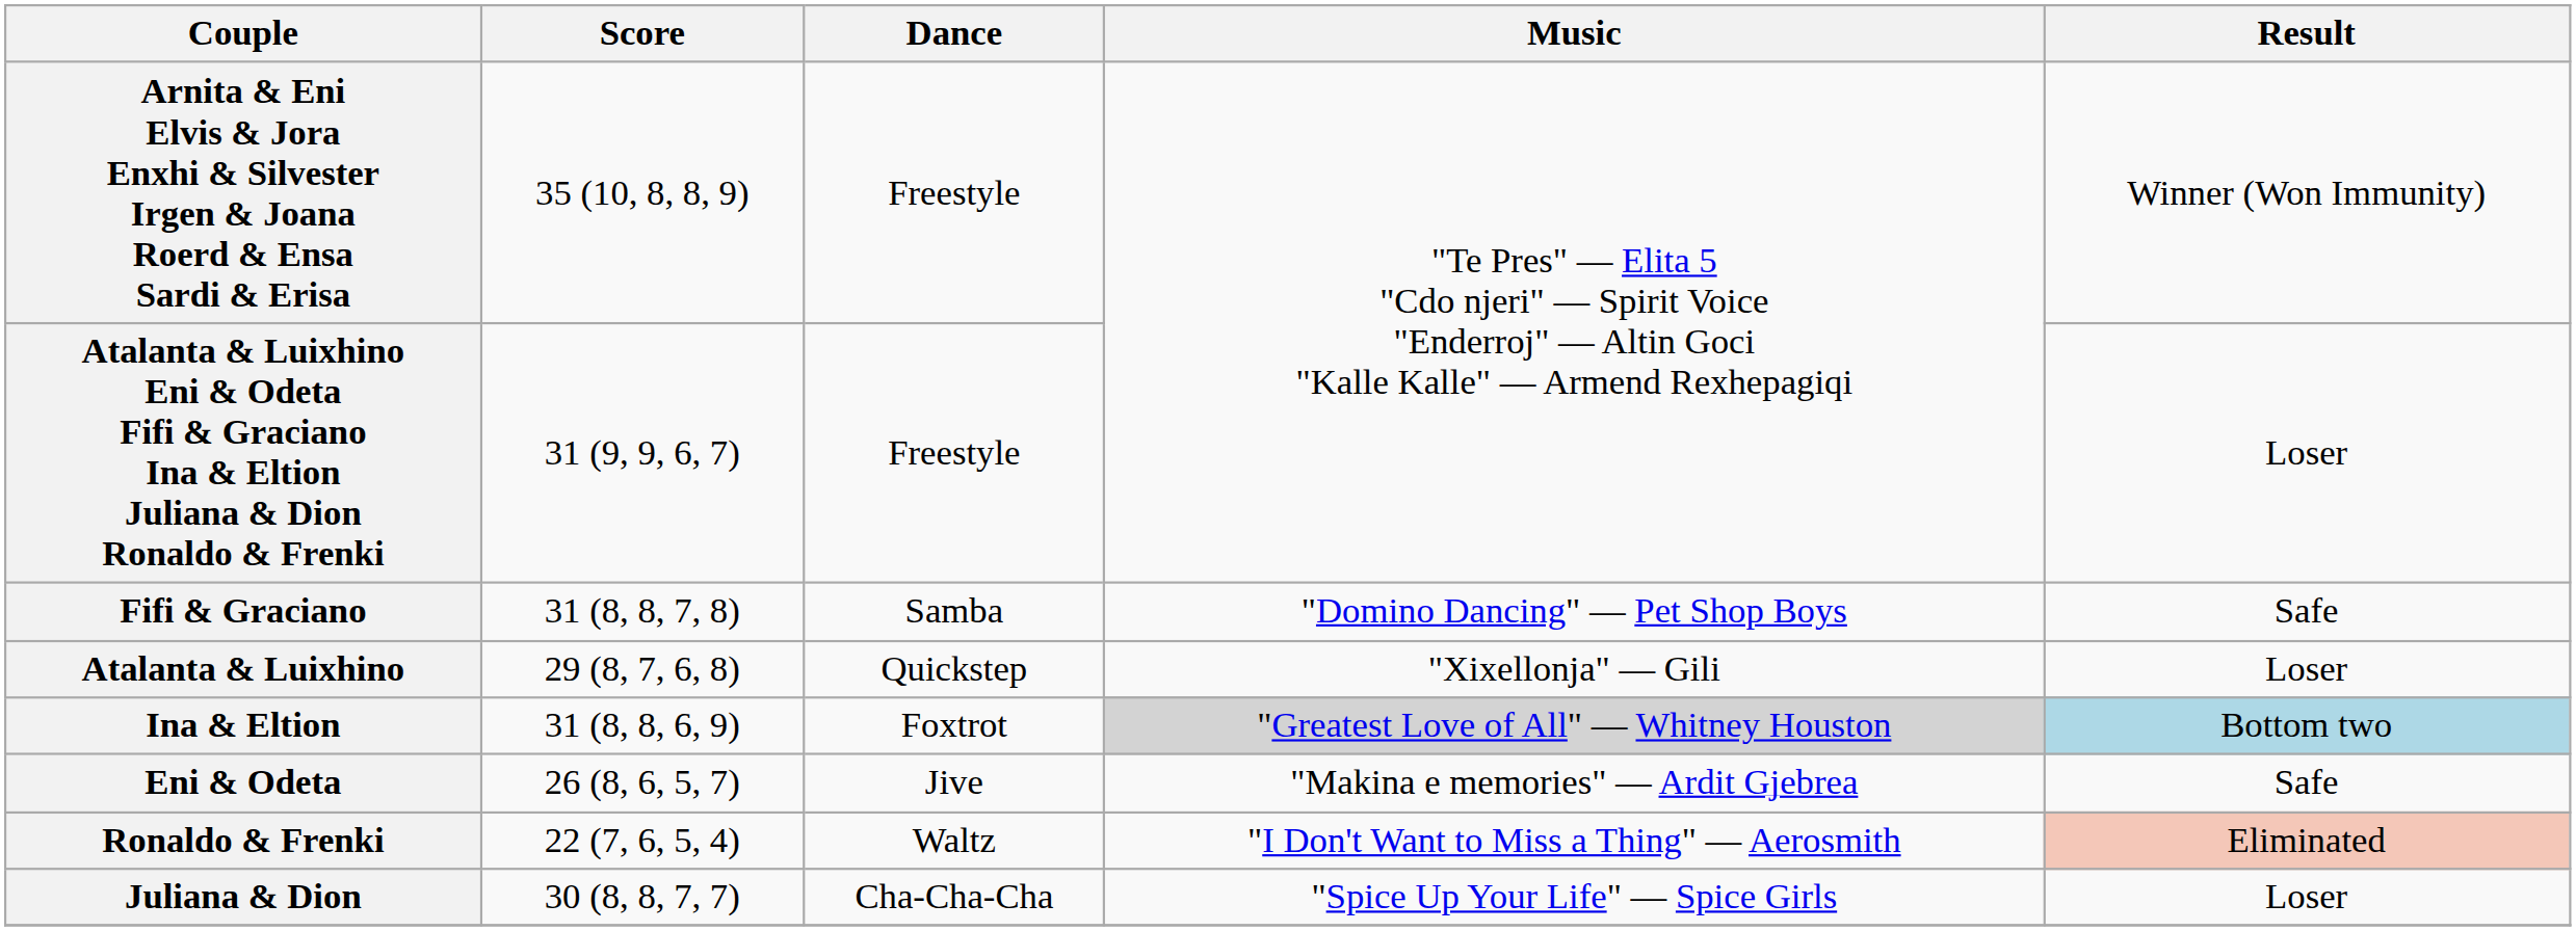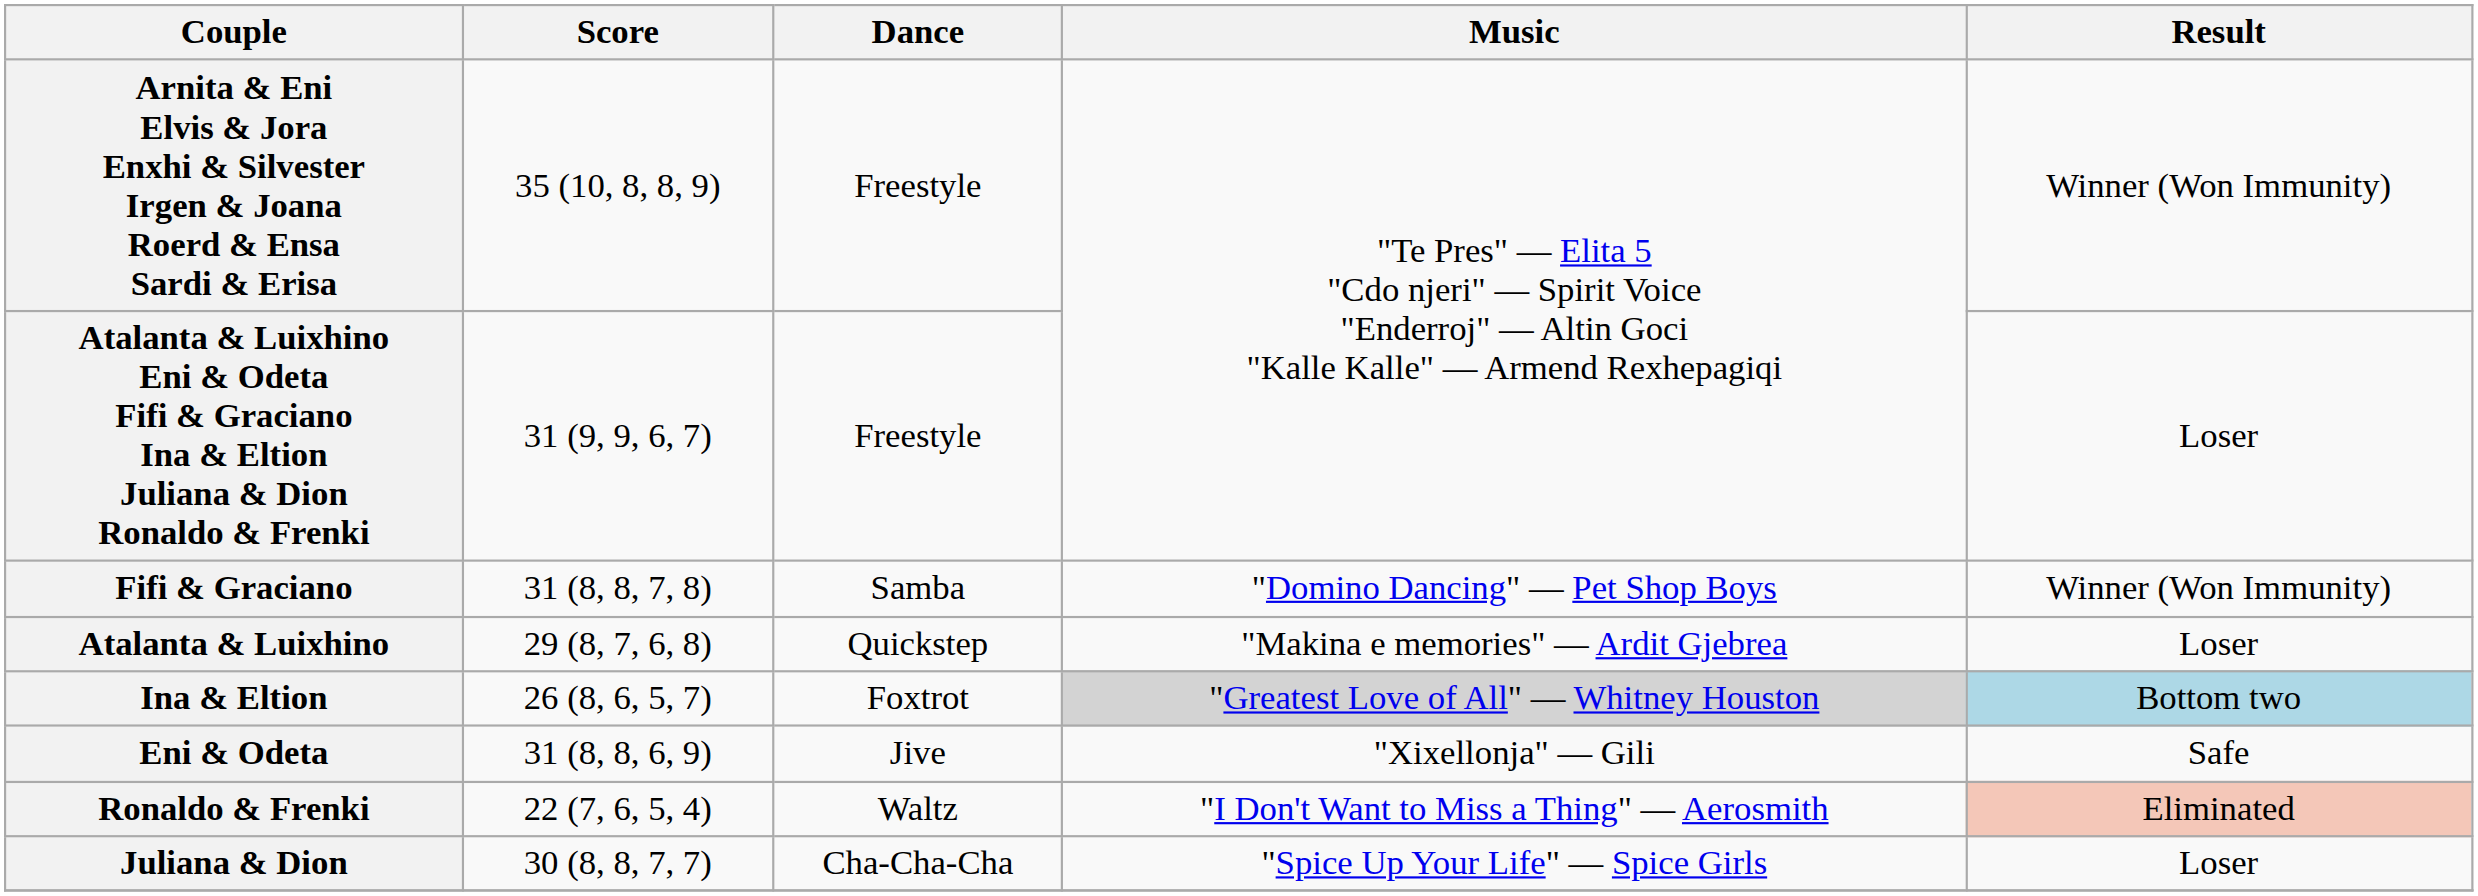 <table class="wikitable sortable" style="text-align:center; width: 90%">
 <tr>
 <th scope="col">Couple</th>
 <th scope="col">Score</th>
 <th scope="col" class="unsortable">Dance</th>
 <th scope="col" class="unsortable">Music</th>
 <th scope="col" class="unsortable">Result</th>
 </tr>
 <tr>
 <th scope="row">Arnita & Eni<br>Elvis & Jora<br>Enxhi & Silvester<br>Irgen & Joana<br>Roerd & Ensa<br>Sardi & Erisa</th>
 <td>35 (10, 8, 8, 9)</td>
 <td>Freestyle</td>
 <td rowspan="2">"Te Pres" — <a href='#'>Elita 5</a><br>"Cdo njeri" — Spirit Voice<br>"Enderroj" — Altin Goci<br>"Kalle Kalle" — Armend Rexhepagiqi</td>
 <td>Winner (Won Immunity)</td>
 </tr>
 <tr>
 <th scope="row">Atalanta & Luixhino<br>Eni & Odeta<br>Fifi & Graciano<br>Ina & Eltion<br>Juliana & Dion<br>Ronaldo & Frenki</th>
 <td>31 (9, 9, 6, 7)</td>
 <td>Freestyle</td>
 <td>Loser</td>
 </tr>
 <tr>
 <th scope="row">Fifi & Graciano</th>
 <td>31 (8, 8, 7, 8)</td>
 <td>Samba</td>
 <td>"<a href='#'>Domino Dancing</a>" — <a href='#'>Pet Shop Boys</a></td>
-<td>Safe</td>
+<td>Winner (Won Immunity)</td>
 </tr>
 <tr>
 <th scope="row">Atalanta & Luixhino</th>
 <td>29 (8, 7, 6, 8)</td>
 <td>Quickstep</td>
-<td>"Xixellonja" — Gili</td>
+<td>"Makina e memories" — <a href='#'>Ardit Gjebrea</a></td>
 <td>Loser</td>
 </tr>
 <tr>
 <th scope="row">Ina & Eltion</th>
-<td>31 (8, 8, 6, 9)</td>
+<td>26 (8, 6, 5, 7)</td>
 <td>Foxtrot</td>
 <td style="background: lightgrey;">"<a href='#'>Greatest Love of All</a>" — <a href='#'>Whitney Houston</a></td>
 <td bgcolor=lightblue>Bottom two</td>
 </tr>
 <tr>
 <th scope="row">Eni & Odeta</th>
-<td>26 (8, 6, 5, 7)</td>
+<td>31 (8, 8, 6, 9)</td>
 <td>Jive</td>
-<td>"Makina e memories" — <a href='#'>Ardit Gjebrea</a></td>
+<td>"Xixellonja" — Gili</td>
 <td>Safe</td>
 </tr>
 <tr>
 <th scope="row">Ronaldo & Frenki</th>
 <td>22 (7, 6, 5, 4)</td>
 <td>Waltz</td>
 <td>"<a href='#'>I Don't Want to Miss a Thing</a>" — <a href='#'>Aerosmith</a></td>
 <td bgcolor= f4c7b8>Eliminated</td>
 </tr>
 <tr>
 <th scope="row">Juliana & Dion</th>
 <td>30 (8, 8, 7, 7)</td>
 <td>Cha-Cha-Cha</td>
 <td>"<a href='#'>Spice Up Your Life</a>" — <a href='#'>Spice Girls</a></td>
 <td>Loser</td>
 </tr>
 <tr>
 </tr>
 </table>
